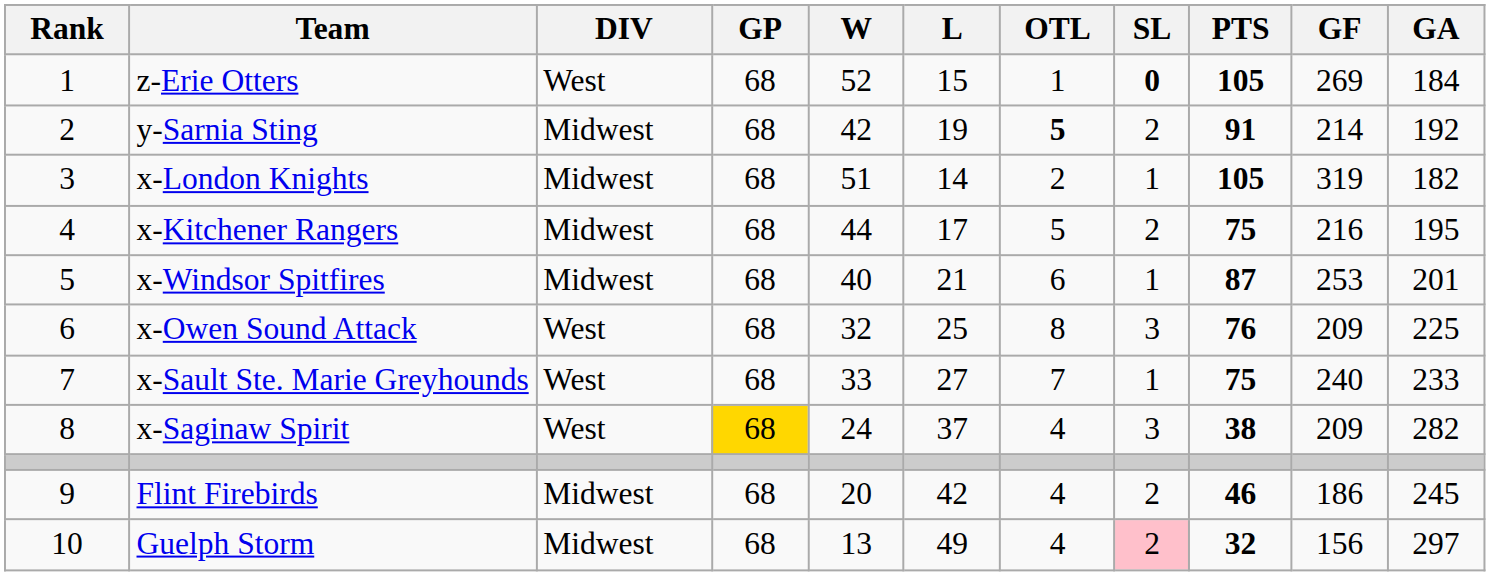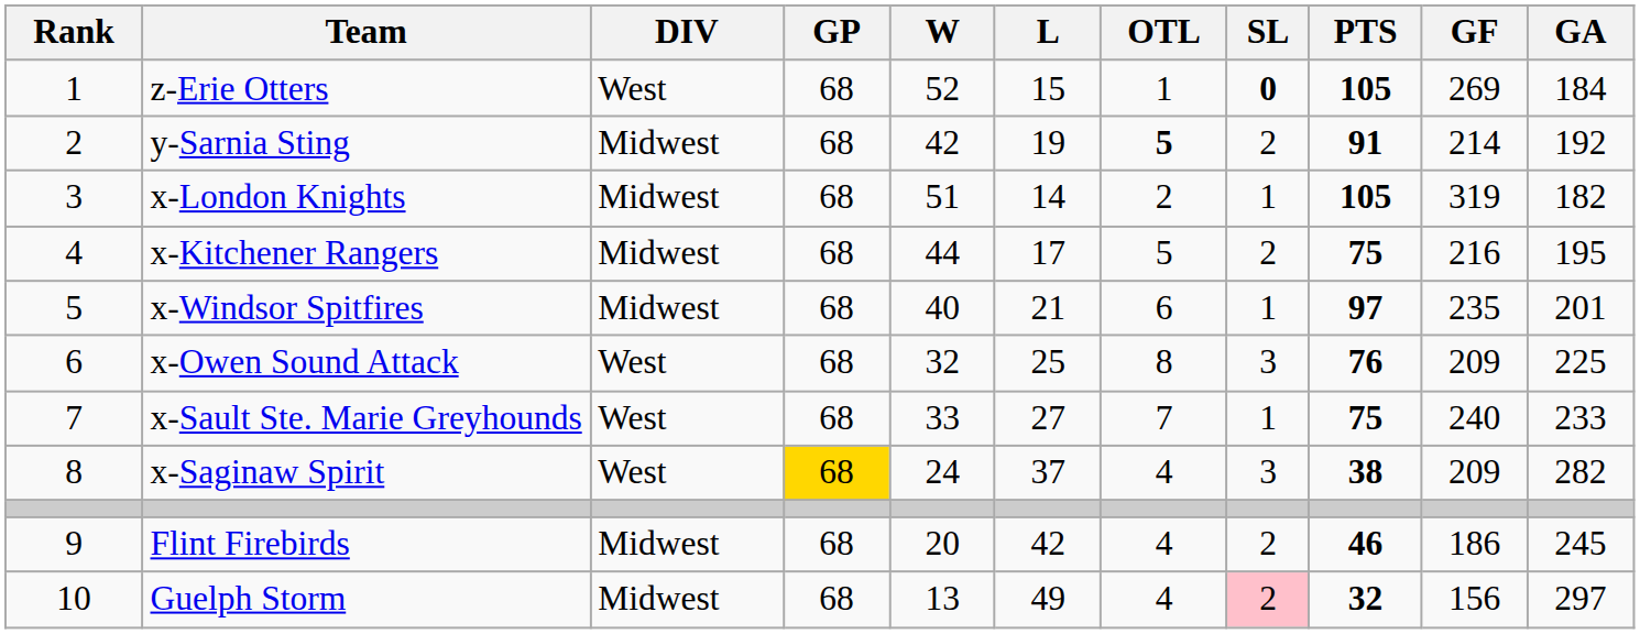 <table class="wikitable sortable" style="text-align:center">
 <tr>
 <th>Rank</th>
 <th width="27.5%">Team</th>
 <th>DIV</th>
 <th width="6.5%">GP</th>
 <th width="6.5%">W</th>
 <th width="6.5%">L</th>
 <th>OTL</th>
 <th>SL</th>
 <th>PTS</th>
 <th width="6.5%">GF</th>
 <th width="6.5%">GA</th>
 </tr>
 <tr>
 <td>1</td>
 <td align=left>z-<a href='#'>Erie Otters</a></td>
 <td align=left>West</td>
 <td>68</td>
 <td>52</td>
 <td>15</td>
 <td>1</td>
 <td><strong>0</strong></td>
 <td><strong>105</strong></td>
 <td>269</td>
 <td>184</td>
 </tr>
 <tr>
 <td>2</td>
 <td align=left>y-<a href='#'>Sarnia Sting</a></td>
 <td align=left>Midwest</td>
 <td>68</td>
 <td>42</td>
 <td>19</td>
 <td><strong>5</strong></td>
 <td>2</td>
 <td><strong>91</strong></td>
 <td>214</td>
 <td>192</td>
 </tr>
 <tr>
 <td>3</td>
 <td align=left>x-<a href='#'>London Knights</a></td>
 <td align=left>Midwest</td>
 <td>68</td>
 <td>51</td>
 <td>14</td>
 <td>2</td>
 <td>1</td>
 <td><strong>105</strong></td>
 <td>319</td>
 <td>182</td>
 </tr>
 <tr>
 <td>4</td>
 <td align=left>x-<a href='#'>Kitchener Rangers</a></td>
 <td align=left>Midwest</td>
 <td>68</td>
 <td>44</td>
 <td>17</td>
 <td>5</td>
 <td>2</td>
 <td><strong>75</strong></td>
 <td>216</td>
 <td>195</td>
 </tr>
 <tr>
 <td>5</td>
 <td align=left>x-<a href='#'>Windsor Spitfires</a></td>
 <td align=left>Midwest</td>
 <td>68</td>
 <td>40</td>
 <td>21</td>
 <td>6</td>
 <td>1</td>
-<td><strong>87</strong></td>
-<td>253</td>
+<td><strong>97</strong></td>
+<td>235</td>
 <td>201</td>
 </tr>
 <tr>
 <td>6</td>
 <td align=left>x-<a href='#'>Owen Sound Attack</a></td>
 <td align=left>West</td>
 <td>68</td>
 <td>32</td>
 <td>25</td>
 <td>8</td>
 <td>3</td>
 <td><strong>76</strong></td>
 <td>209</td>
 <td>225</td>
 </tr>
 <tr>
 <td>7</td>
 <td align=left>x-<a href='#'>Sault Ste. Marie Greyhounds</a></td>
 <td align=left>West</td>
 <td>68</td>
 <td>33</td>
 <td>27</td>
 <td>7</td>
 <td>1</td>
 <td><strong>75</strong></td>
 <td>240</td>
 <td>233</td>
 </tr>
 <tr>
 <td>8</td>
 <td align=left>x-<a href='#'>Saginaw Spirit</a></td>
 <td align=left>West</td>
 <td style="background: gold;">68</td>
 <td>24</td>
 <td>37</td>
 <td>4</td>
 <td>3</td>
 <td><strong>38</strong></td>
 <td>209</td>
 <td>282</td>
 </tr>
 <tr style="background-color:#cccccc;">
 <td></td>
 <td></td>
 <td></td>
 <td></td>
 <td></td>
 <td></td>
 <td></td>
 <td></td>
 <td></td>
 <td></td>
 <td></td>
 </tr>
 <tr>
 <td>9</td>
 <td align=left><a href='#'>Flint Firebirds</a></td>
 <td align=left>Midwest</td>
 <td>68</td>
 <td>20</td>
 <td>42</td>
 <td>4</td>
 <td>2</td>
 <td><strong>46</strong></td>
 <td>186</td>
 <td>245</td>
 </tr>
 <tr>
 <td>10</td>
 <td align=left><a href='#'>Guelph Storm</a></td>
 <td align=left>Midwest</td>
 <td>68</td>
 <td>13</td>
 <td>49</td>
 <td>4</td>
 <td style="background: pink;">2</td>
 <td><strong>32</strong></td>
 <td>156</td>
 <td>297</td>
 </tr>
 </table>
